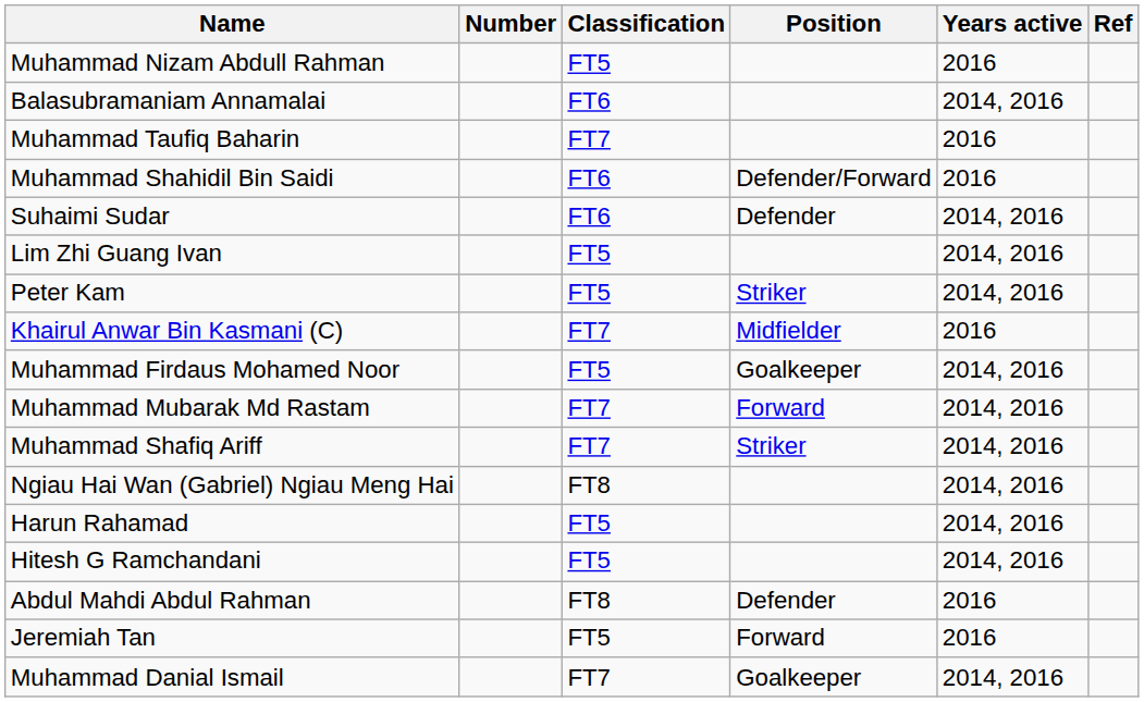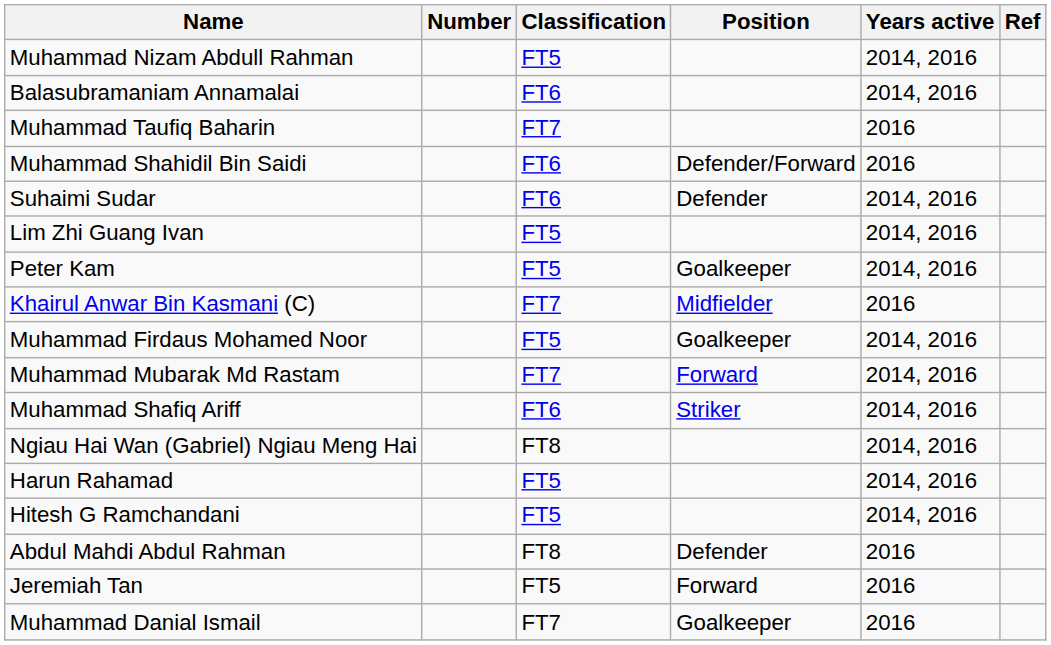 <table class="wikitable sortable">
 <tr>
 <th>Name</th>
 <th>Number</th>
 <th>Classification</th>
 <th>Position</th>
 <th>Years active</th>
 <th>Ref</th>
 </tr>
 <tr>
 <td>Muhammad Nizam Abdull Rahman</td>
 <td></td>
 <td><a href='#'>FT5</a></td>
 <td></td>
-<td>2016</td>
+<td>2014, 2016</td>
 <td></td>
 </tr>
 <tr --->
 <td>Balasubramaniam Annamalai</td>
 <td></td>
 <td><a href='#'>FT6</a></td>
 <td></td>
 <td>2014, 2016</td>
 <td></td>
 </tr>
 <tr --->
 <td>Muhammad Taufiq Baharin</td>
 <td></td>
 <td><a href='#'>FT7</a></td>
 <td></td>
 <td>2016</td>
 <td></td>
 </tr>
 <tr --->
 <td>Muhammad Shahidil Bin Saidi</td>
 <td></td>
 <td><a href='#'>FT6</a></td>
 <td>Defender/Forward</td>
 <td>2016</td>
 <td></td>
 </tr>
 <tr --->
 <td>Suhaimi Sudar</td>
 <td></td>
 <td><a href='#'>FT6</a></td>
 <td>Defender</td>
 <td>2014, 2016</td>
 <td></td>
 </tr>
 <tr --->
 <td>Lim Zhi Guang Ivan</td>
 <td></td>
 <td><a href='#'>FT5</a></td>
 <td></td>
 <td>2014, 2016</td>
 <td></td>
 </tr>
 <tr --->
 <td>Peter Kam</td>
 <td></td>
 <td><a href='#'>FT5</a></td>
-<td><a href='#'>Striker</a></td>
+<td>Goalkeeper</td>
 <td>2014, 2016</td>
 <td></td>
 </tr>
 <tr --->
 <td><a href='#'>Khairul Anwar Bin Kasmani</a> (C)</td>
 <td></td>
 <td><a href='#'>FT7</a></td>
 <td><a href='#'>Midfielder</a></td>
 <td>2016</td>
 <td></td>
 </tr>
 <tr --->
 <td>Muhammad Firdaus Mohamed Noor</td>
 <td></td>
 <td><a href='#'>FT5</a></td>
 <td>Goalkeeper</td>
 <td>2014, 2016</td>
 <td></td>
 </tr>
 <tr --->
 <td>Muhammad Mubarak Md Rastam</td>
 <td></td>
 <td><a href='#'>FT7</a></td>
 <td><a href='#'>Forward</a></td>
 <td>2014, 2016</td>
 <td></td>
 </tr>
 <tr --->
 <td>Muhammad Shafiq Ariff</td>
 <td></td>
-<td><a href='#'>FT7</a></td>
+<td><a href='#'>FT6</a></td>
 <td><a href='#'>Striker</a></td>
 <td>2014, 2016</td>
 <td></td>
 </tr>
 <tr --->
 <td>Ngiau Hai Wan (Gabriel) Ngiau Meng Hai</td>
 <td></td>
 <td>FT8</td>
 <td></td>
 <td>2014, 2016</td>
 <td></td>
 </tr>
 <tr --->
 <td>Harun Rahamad</td>
 <td></td>
 <td><a href='#'>FT5</a></td>
 <td></td>
 <td>2014, 2016</td>
 <td></td>
 </tr>
 <tr --->
 <td>Hitesh G Ramchandani</td>
 <td></td>
 <td><a href='#'>FT5</a></td>
 <td></td>
 <td>2014, 2016</td>
 <td></td>
 </tr>
 <tr --->
 <td>Abdul Mahdi Abdul Rahman</td>
 <td></td>
 <td>FT8</td>
 <td>Defender</td>
 <td>2016</td>
 <td></td>
 </tr>
 <tr --->
 <td>Jeremiah Tan</td>
 <td></td>
 <td>FT5</td>
 <td>Forward</td>
 <td>2016</td>
 <td></td>
 </tr>
 <tr --->
 <td>Muhammad Danial Ismail</td>
 <td></td>
 <td>FT7</td>
 <td>Goalkeeper</td>
-<td>2014, 2016</td>
+<td>2016</td>
 <td></td>
 </tr>
 </table>
